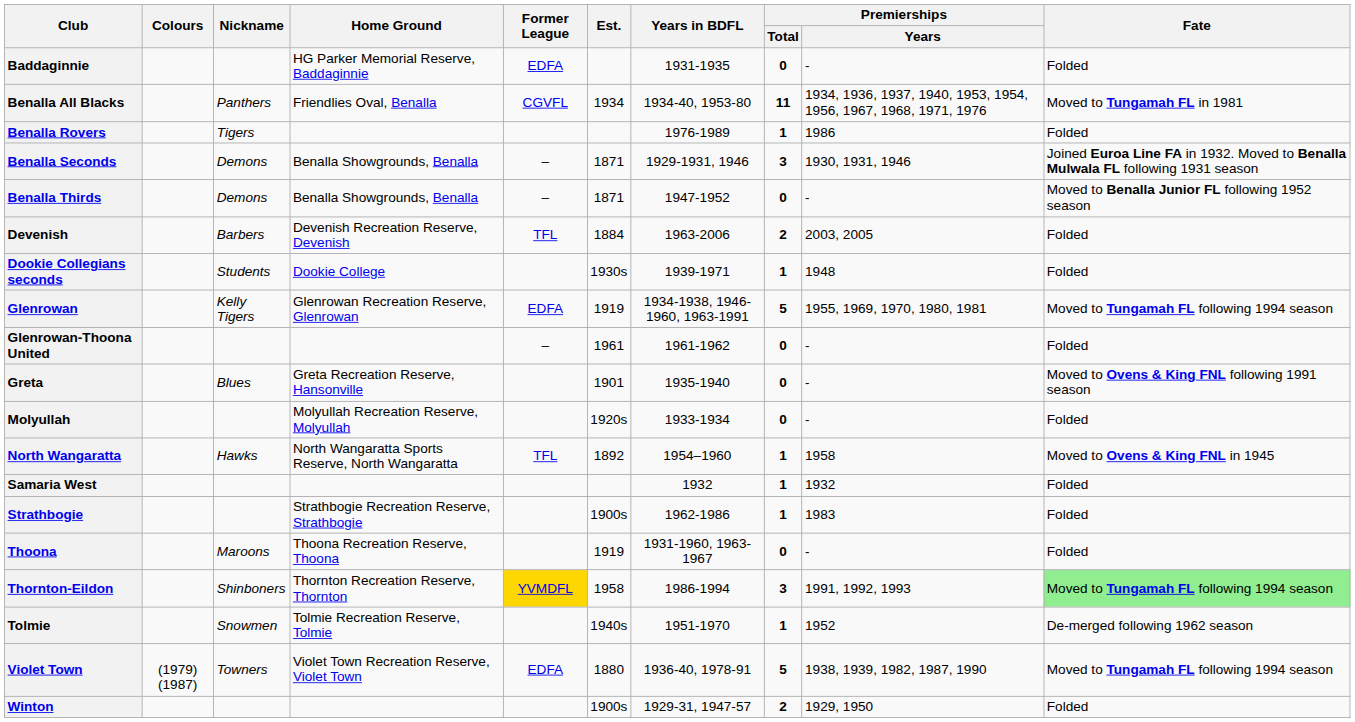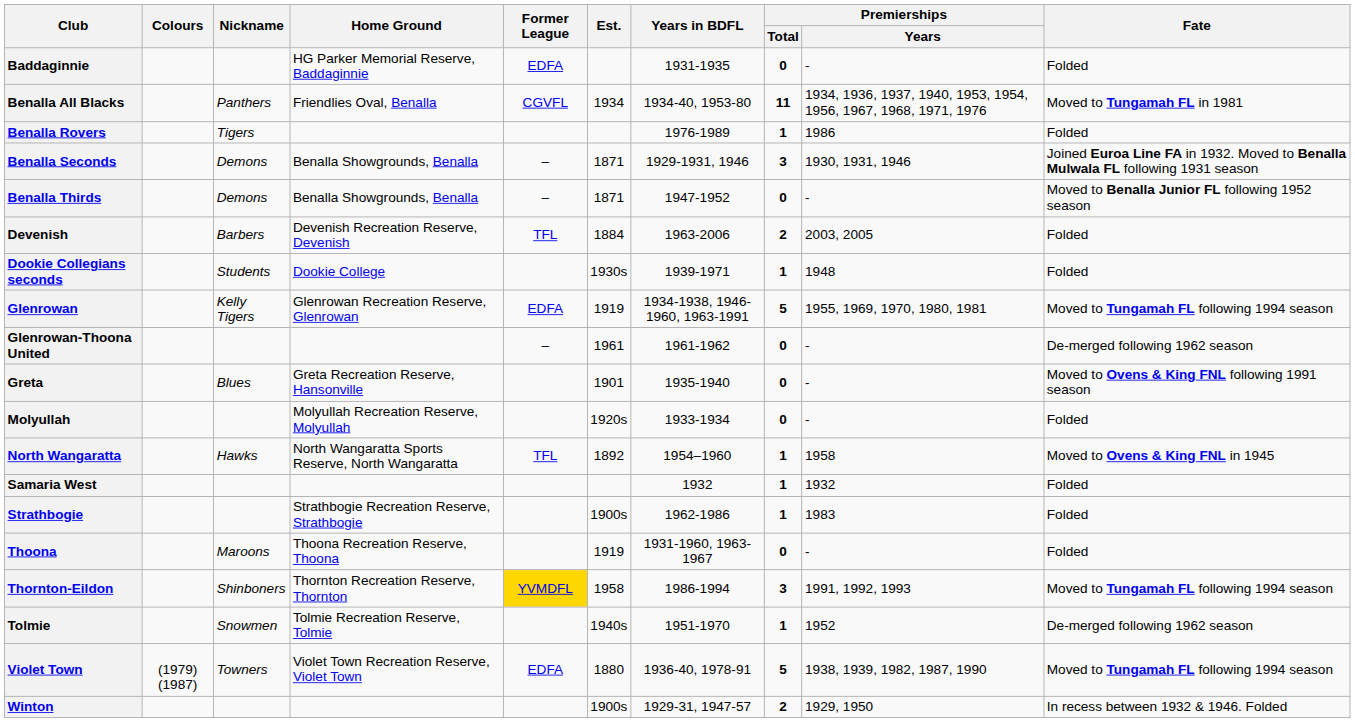 <table class="wikitable sortable" style="text-align:center; width:100%">
 <tr>
 <th rowspan="2">Club</th>
 <th rowspan="2">Colours</th>
 <th rowspan="2">Nickname</th>
 <th rowspan="2">Home Ground</th>
 <th rowspan="2">Former League</th>
 <th rowspan="2">Est.</th>
 <th rowspan="2">Years in BDFL</th>
 <th colspan="2">Premierships</th>
 <th rowspan="2">Fate</th>
 </tr>
 <tr>
 <th>Total</th>
 <th>Years</th>
 </tr>
 <tr>
 <th style="text-align:left">Baddaginnie</th>
 <td></td>
 <td></td>
 <td align="left">HG Parker Memorial Reserve, <a href='#'>Baddaginnie</a></td>
 <td><a href='#'>EDFA</a></td>
 <td></td>
 <td>1931-1935</td>
 <td align="center"><strong>0</strong></td>
 <td align="left">-</td>
 <td align="left">Folded</td>
 </tr>
 <tr>
 <th style="text-align:left">Benalla All Blacks</th>
 <td></td>
 <td align="left"><em>Panthers</em></td>
 <td align="left">Friendlies Oval, <a href='#'>Benalla</a></td>
 <td><a href='#'>CGVFL</a></td>
 <td>1934</td>
 <td>1934-40, 1953-80</td>
 <td align="center"><strong>11</strong></td>
 <td align="left">1934, 1936, 1937, 1940, 1953, 1954, 1956, 1967, 1968, 1971, 1976</td>
 <td align="left">Moved to <a href='#'><strong>Tungamah FL</strong></a> in 1981</td>
 </tr>
 <tr>
 <th style="text-align:left"><a href='#'>Benalla Rovers</a></th>
 <td></td>
 <td align="left"><em>Tigers</em></td>
 <td></td>
 <td></td>
 <td></td>
 <td>1976-1989</td>
 <td align="center"><strong>1</strong></td>
 <td align="left">1986</td>
 <td align="left">Folded</td>
 </tr>
 <tr>
 <th style="text-align:left"><a href='#'>Benalla Seconds</a></th>
 <td></td>
 <td align="left"><em>Demons</em></td>
 <td align="left">Benalla Showgrounds, <a href='#'>Benalla</a></td>
 <td>–</td>
 <td>1871</td>
 <td>1929-1931, 1946</td>
 <td align="center"><strong>3</strong></td>
 <td align="left">1930, 1931, 1946</td>
 <td align="left">Joined <strong>Euroa Line FA</strong> in 1932. Moved to <strong>Benalla Mulwala FL</strong> following 1931 season</td>
 </tr>
 <tr>
 <th style="text-align:left"><a href='#'>Benalla Thirds</a></th>
 <td></td>
 <td align="left"><em>Demons</em></td>
 <td align="left">Benalla Showgrounds, <a href='#'>Benalla</a></td>
 <td>–</td>
 <td>1871</td>
 <td>1947-1952</td>
 <td align="center"><strong>0</strong></td>
 <td align="left">-</td>
 <td align="left">Moved to <strong>Benalla Junior FL</strong> following 1952 season</td>
 </tr>
 <tr>
 <th style="text-align:left">Devenish</th>
 <td></td>
 <td align="left"><em>Barbers</em></td>
 <td align="left">Devenish Recreation Reserve, <a href='#'>Devenish</a></td>
 <td><a href='#'>TFL</a></td>
 <td>1884</td>
 <td>1963-2006</td>
 <td align="center"><strong>2</strong></td>
 <td align="left">2003, 2005</td>
 <td align="left">Folded</td>
 </tr>
 <tr>
 <th style="text-align:left"><a href='#'>Dookie Collegians seconds</a></th>
 <td></td>
 <td align="left"><em>Students</em></td>
 <td align="left"><a href='#'>Dookie College</a></td>
 <td></td>
 <td>1930s</td>
 <td>1939-1971</td>
 <td align="center"><strong>1</strong></td>
 <td align="left">1948</td>
 <td align="left">Folded</td>
 </tr>
 <tr>
 <th style="text-align:left"><a href='#'>Glenrowan</a></th>
 <td></td>
 <td align="left"><em>Kelly Tigers</em></td>
 <td align="left">Glenrowan Recreation Reserve, <a href='#'>Glenrowan</a></td>
 <td><a href='#'>EDFA</a></td>
 <td>1919</td>
 <td>1934-1938, 1946-1960, 1963-1991</td>
 <td align="center"><strong>5</strong></td>
 <td align="left">1955, 1969, 1970, 1980, 1981</td>
 <td align="left">Moved to <a href='#'><strong>Tungamah FL</strong></a> following 1994 season</td>
 </tr>
 <tr>
 <th style="text-align:left">Glenrowan-Thoona United</th>
 <td></td>
 <td></td>
 <td></td>
 <td>–</td>
 <td>1961</td>
 <td>1961-1962</td>
 <td align="center"><strong>0</strong></td>
 <td align="left">-</td>
-<td align="left">Folded</td>
+<td align="left">De-merged following 1962 season</td>
 </tr>
 <tr>
 <th style="text-align:left">Greta</th>
 <td></td>
 <td align="left"><em>Blues</em></td>
 <td align="left">Greta Recreation Reserve, <a href='#'>Hansonville</a></td>
 <td></td>
 <td>1901</td>
 <td>1935-1940</td>
 <td><strong>0</strong></td>
 <td align="left">-</td>
 <td align="left">Moved to <a href='#'><strong>Ovens & King FNL</strong></a> following 1991 season</td>
 </tr>
 <tr>
 <th style="text-align:left">Molyullah</th>
 <td></td>
 <td></td>
 <td align="left">Molyullah Recreation Reserve, <a href='#'>Molyullah</a></td>
 <td></td>
 <td>1920s</td>
 <td>1933-1934</td>
 <td align="center"><strong>0</strong></td>
 <td align="left">-</td>
 <td align="left">Folded</td>
 </tr>
 <tr>
 <th style="text-align:left"><a href='#'>North Wangaratta</a></th>
 <td></td>
 <td align="left"><em>Hawks</em></td>
 <td align="left">North Wangaratta Sports Reserve, North Wangaratta</td>
 <td><a href='#'>TFL</a></td>
 <td>1892</td>
 <td>1954–1960</td>
 <td align="center"><strong>1</strong></td>
 <td align="left">1958</td>
 <td align="left">Moved to <a href='#'><strong>Ovens & King FNL</strong></a> in 1945</td>
 </tr>
 <tr>
 <th style="text-align:left">Samaria West</th>
 <td></td>
 <td></td>
 <td></td>
 <td></td>
 <td></td>
 <td>1932</td>
 <td align="center"><strong>1</strong></td>
 <td align="left">1932</td>
 <td align="left">Folded</td>
 </tr>
 <tr>
 <th style="text-align:left"><a href='#'>Strathbogie</a></th>
 <td></td>
 <td></td>
 <td align="left">Strathbogie Recreation Reserve, <a href='#'>Strathbogie</a></td>
 <td></td>
 <td>1900s</td>
 <td>1962-1986</td>
 <td align="center"><strong>1</strong></td>
 <td align="left">1983</td>
 <td align="left">Folded</td>
 </tr>
 <tr>
 <th style="text-align:left"><a href='#'>Thoona</a></th>
 <td></td>
 <td align="left"><em>Maroons</em></td>
 <td align="left">Thoona Recreation Reserve, <a href='#'>Thoona</a></td>
 <td></td>
 <td>1919</td>
 <td>1931-1960, 1963-1967</td>
 <td align="center"><strong>0</strong></td>
 <td align="left">-</td>
 <td align="left">Folded</td>
 </tr>
 <tr>
 <th style="text-align:left"><a href='#'>Thornton-Eildon</a></th>
 <td></td>
 <td align="left"><em>Shinboners</em></td>
 <td align="left">Thornton Recreation Reserve, <a href='#'>Thornton</a></td>
 <td style="background: gold;"><a href='#'>YVMDFL</a></td>
 <td>1958</td>
 <td>1986-1994</td>
 <td align="center"><strong>3</strong></td>
 <td align="left">1991, 1992, 1993</td>
-<td align="left" style="background: lightgreen;">Moved to <a href='#'><strong>Tungamah FL</strong></a> following 1994 season</td>
+<td align="left">Moved to <a href='#'><strong>Tungamah FL</strong></a> following 1994 season</td>
 </tr>
 <tr>
 <th style="text-align:left">Tolmie</th>
 <td></td>
 <td align="left"><em>Snowmen</em></td>
 <td align="left">Tolmie Recreation Reserve, <a href='#'>Tolmie</a></td>
 <td></td>
 <td>1940s</td>
 <td>1951-1970</td>
 <td align="center"><strong>1</strong></td>
 <td align="left">1952</td>
 <td align="left">De-merged following 1962 season</td>
 </tr>
 <tr>
 <th style="text-align:left"><a href='#'>Violet Town</a></th>
 <td><br>(1979)(1987)</td>
 <td align="left"><em>Towners</em></td>
 <td align="left">Violet Town Recreation Reserve, <a href='#'>Violet Town</a></td>
 <td><a href='#'>EDFA</a></td>
 <td>1880</td>
 <td>1936-40, 1978-91</td>
 <td align="center"><strong>5</strong></td>
 <td align="left">1938, 1939, 1982, 1987, 1990</td>
 <td align="left">Moved to <a href='#'><strong>Tungamah FL</strong></a> following 1994 season</td>
 </tr>
 <tr>
 <th style="text-align:left"><a href='#'>Winton</a></th>
 <td></td>
 <td align="left"></td>
 <td align="left"></td>
 <td></td>
 <td>1900s</td>
 <td>1929-31, 1947-57</td>
 <td align="center"><strong>2</strong></td>
 <td align="left">1929, 1950</td>
-<td align="left">Folded</td>
+<td align="left">In recess between 1932 & 1946. Folded</td>
 </tr>
 </table>
